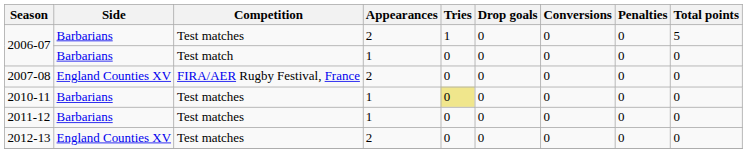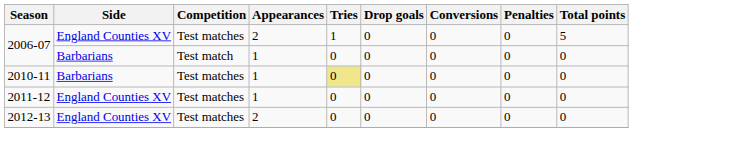 <table class="wikitable sortable">
 <tr>
 <th>Season</th>
 <th>Side</th>
 <th>Competition</th>
 <th>Appearances</th>
 <th>Tries</th>
 <th>Drop goals</th>
 <th>Conversions</th>
 <th>Penalties</th>
 <th>Total points</th>
 </tr>
 <tr>
 <td rowspan=2>2006-07</td>
-<td><a href='#'>Barbarians</a></td>
+<td><a href='#'>England Counties XV</a></td>
 <td>Test matches</td>
 <td>2</td>
 <td>1</td>
 <td>0</td>
 <td>0</td>
 <td>0</td>
 <td>5</td>
 </tr>
 <tr>
 <td><a href='#'>Barbarians</a></td>
 <td>Test match</td>
 <td>1</td>
 <td>0</td>
 <td>0</td>
 <td>0</td>
 <td>0</td>
 <td>0</td>
 </tr>
 <tr>
-<td>2007-08</td>
-<td><a href='#'>England Counties XV</a></td>
-<td><a href='#'>FIRA/AER</a> Rugby Festival, <a href='#'>France</a></td>
-<td>2</td>
-<td>0</td>
-<td>0</td>
-<td>0</td>
-<td>0</td>
-<td>0</td>
-</tr>
-<tr>
 <td>2010-11</td>
 <td><a href='#'>Barbarians</a></td>
 <td>Test matches</td>
 <td>1</td>
 <td style="background: khaki;">0</td>
 <td>0</td>
 <td>0</td>
 <td>0</td>
 <td>0</td>
 </tr>
 <tr>
 <td>2011-12</td>
-<td><a href='#'>Barbarians</a></td>
+<td><a href='#'>England Counties XV</a></td>
 <td>Test matches</td>
 <td>1</td>
 <td>0</td>
 <td>0</td>
 <td>0</td>
 <td>0</td>
 <td>0</td>
 </tr>
 <tr>
 <td>2012-13</td>
 <td><a href='#'>England Counties XV</a></td>
 <td>Test matches</td>
 <td>2</td>
 <td>0</td>
 <td>0</td>
 <td>0</td>
 <td>0</td>
 <td>0</td>
 </tr>
 <tr>
 </tr>
 </table>
